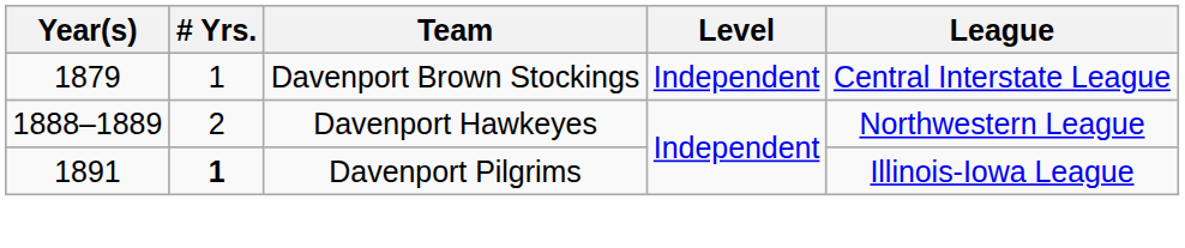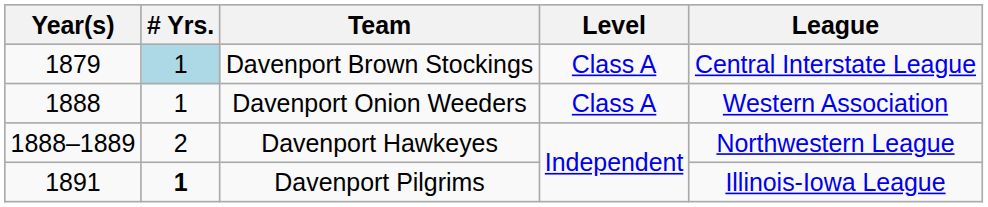 <table class="wikitable" style="text-align:center; font-size: 95%;">
 <tr>
 <th>Year(s)</th>
 <th># Yrs.</th>
 <th>Team</th>
 <th>Level</th>
 <th>League</th>
 </tr>
 <tr>
 <td>1879</td>
+<td style="background: lightblue;">1</td>
+<td>Davenport Brown Stockings</td>
+<td><a href='#'>Class A</a></td>
+<td><a href='#'>Central Interstate League</a></td>
+</tr>
+<tr>
+<td>1888</td>
 <td>1</td>
-<td>Davenport Brown Stockings</td>
-<td><a href='#'>Independent</a></td>
-<td><a href='#'>Central Interstate League</a></td>
+<td>Davenport Onion Weeders</td>
+<td><a href='#'>Class A</a></td>
+<td><a href='#'>Western Association</a></td>
 </tr>
 <tr>
 <td>1888–1889</td>
 <td>2</td>
 <td>Davenport Hawkeyes</td>
 <td rowspan=2><a href='#'>Independent</a></td>
 <td><a href='#'>Northwestern League</a></td>
 </tr>
 <tr>
 <td>1891</td>
 <td><strong>1</strong></td>
 <td>Davenport Pilgrims</td>
 <td><a href='#'>Illinois-Iowa League</a></td>
 </tr>
 </table>
